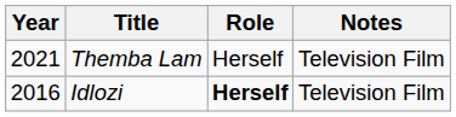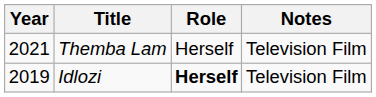 <table class="wikitable sortable">
 <tr>
 <th>Year</th>
 <th>Title</th>
 <th>Role</th>
 <th class="unsortable">Notes</th>
 </tr>
 <tr>
 <td>2021</td>
 <td><em>Themba Lam</em></td>
 <td>Herself</td>
 <td>Television Film</td>
 </tr>
 <tr>
-<td>2016</td>
+<td>2019</td>
 <td><em>Idlozi</em></td>
 <td><strong>Herself</strong></td>
 <td>Television Film</td>
 </tr>
 </table>
